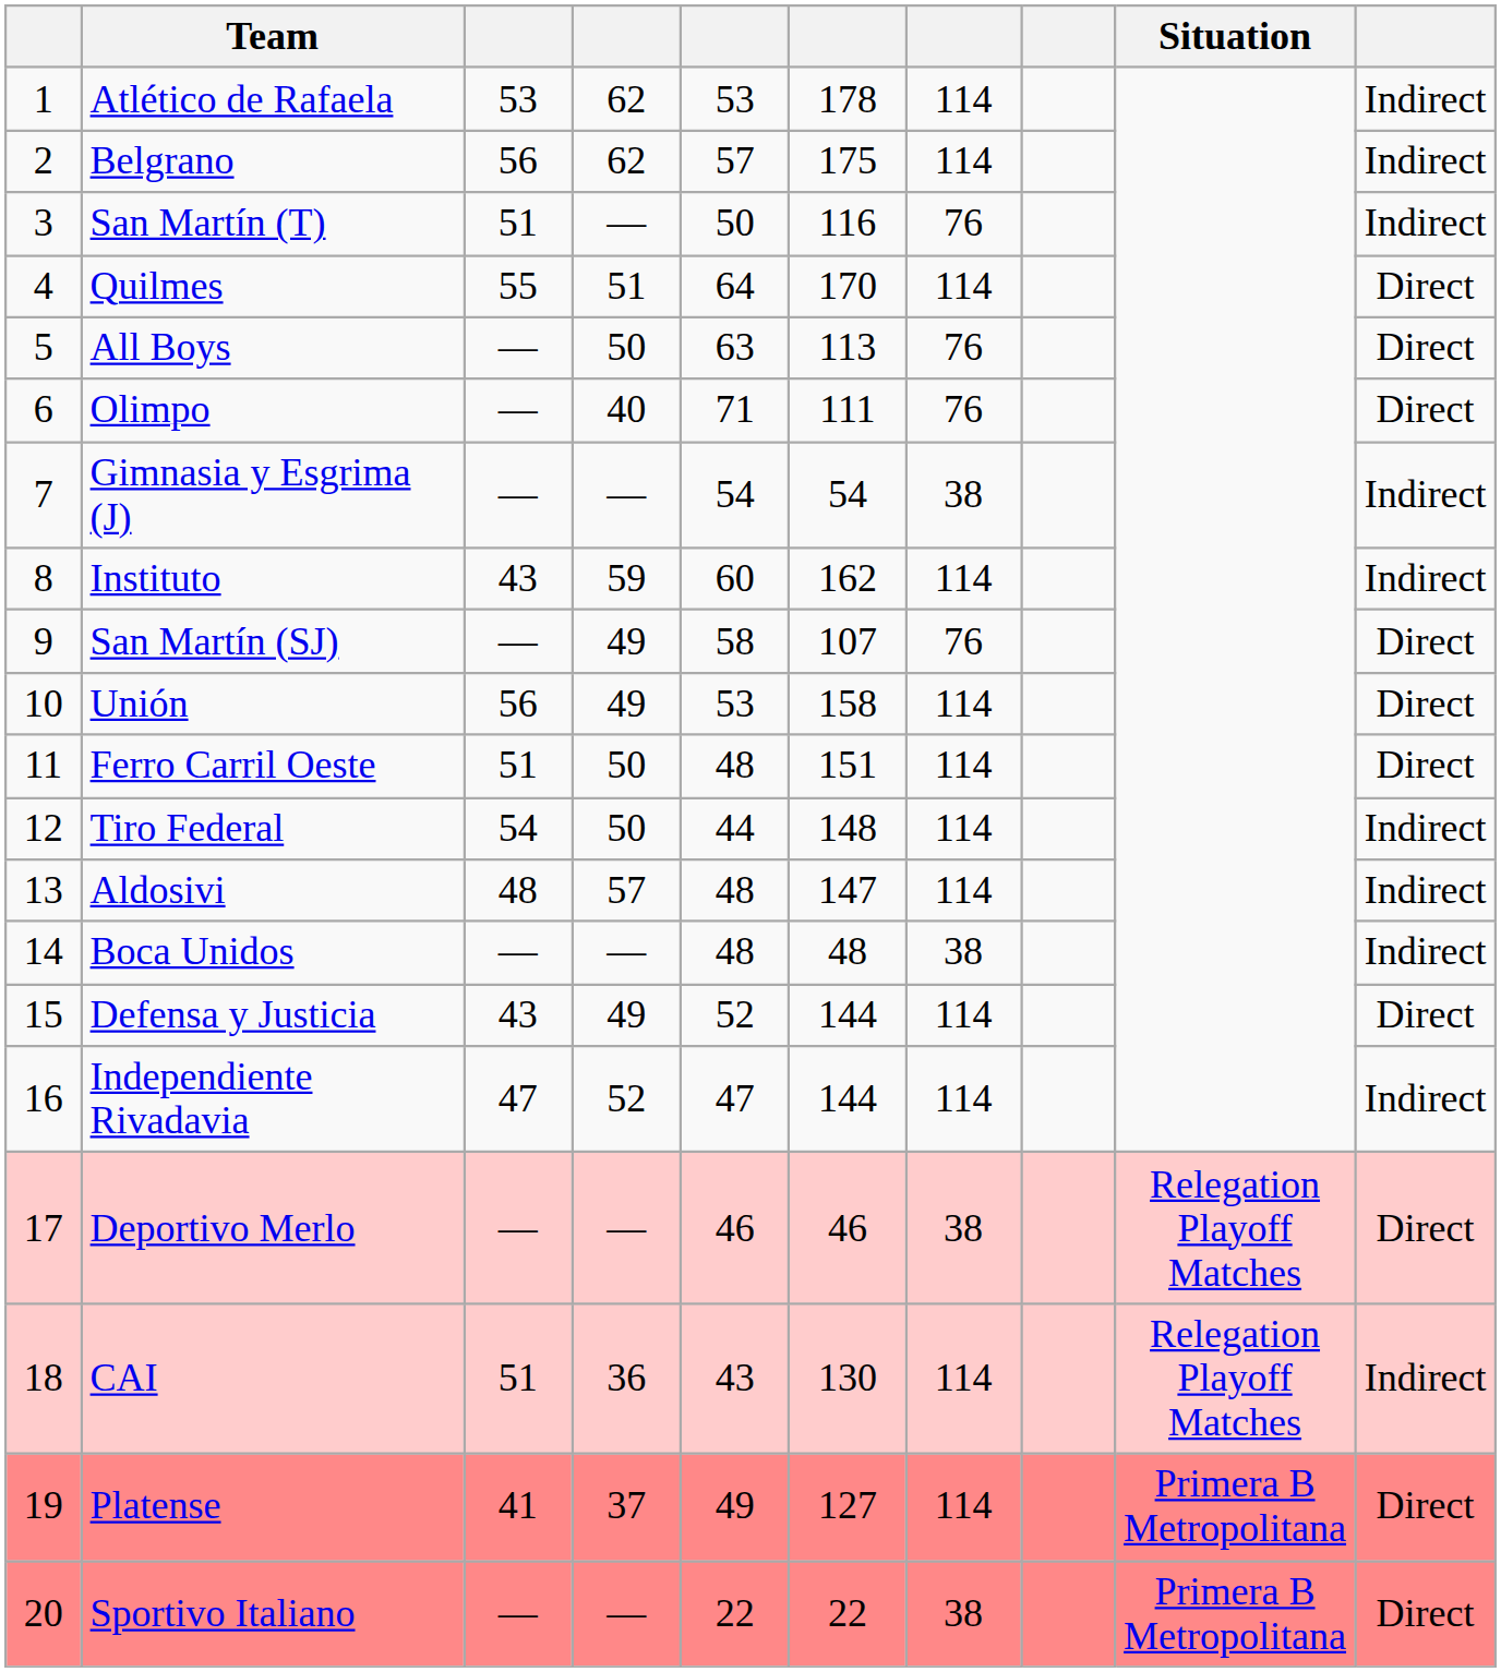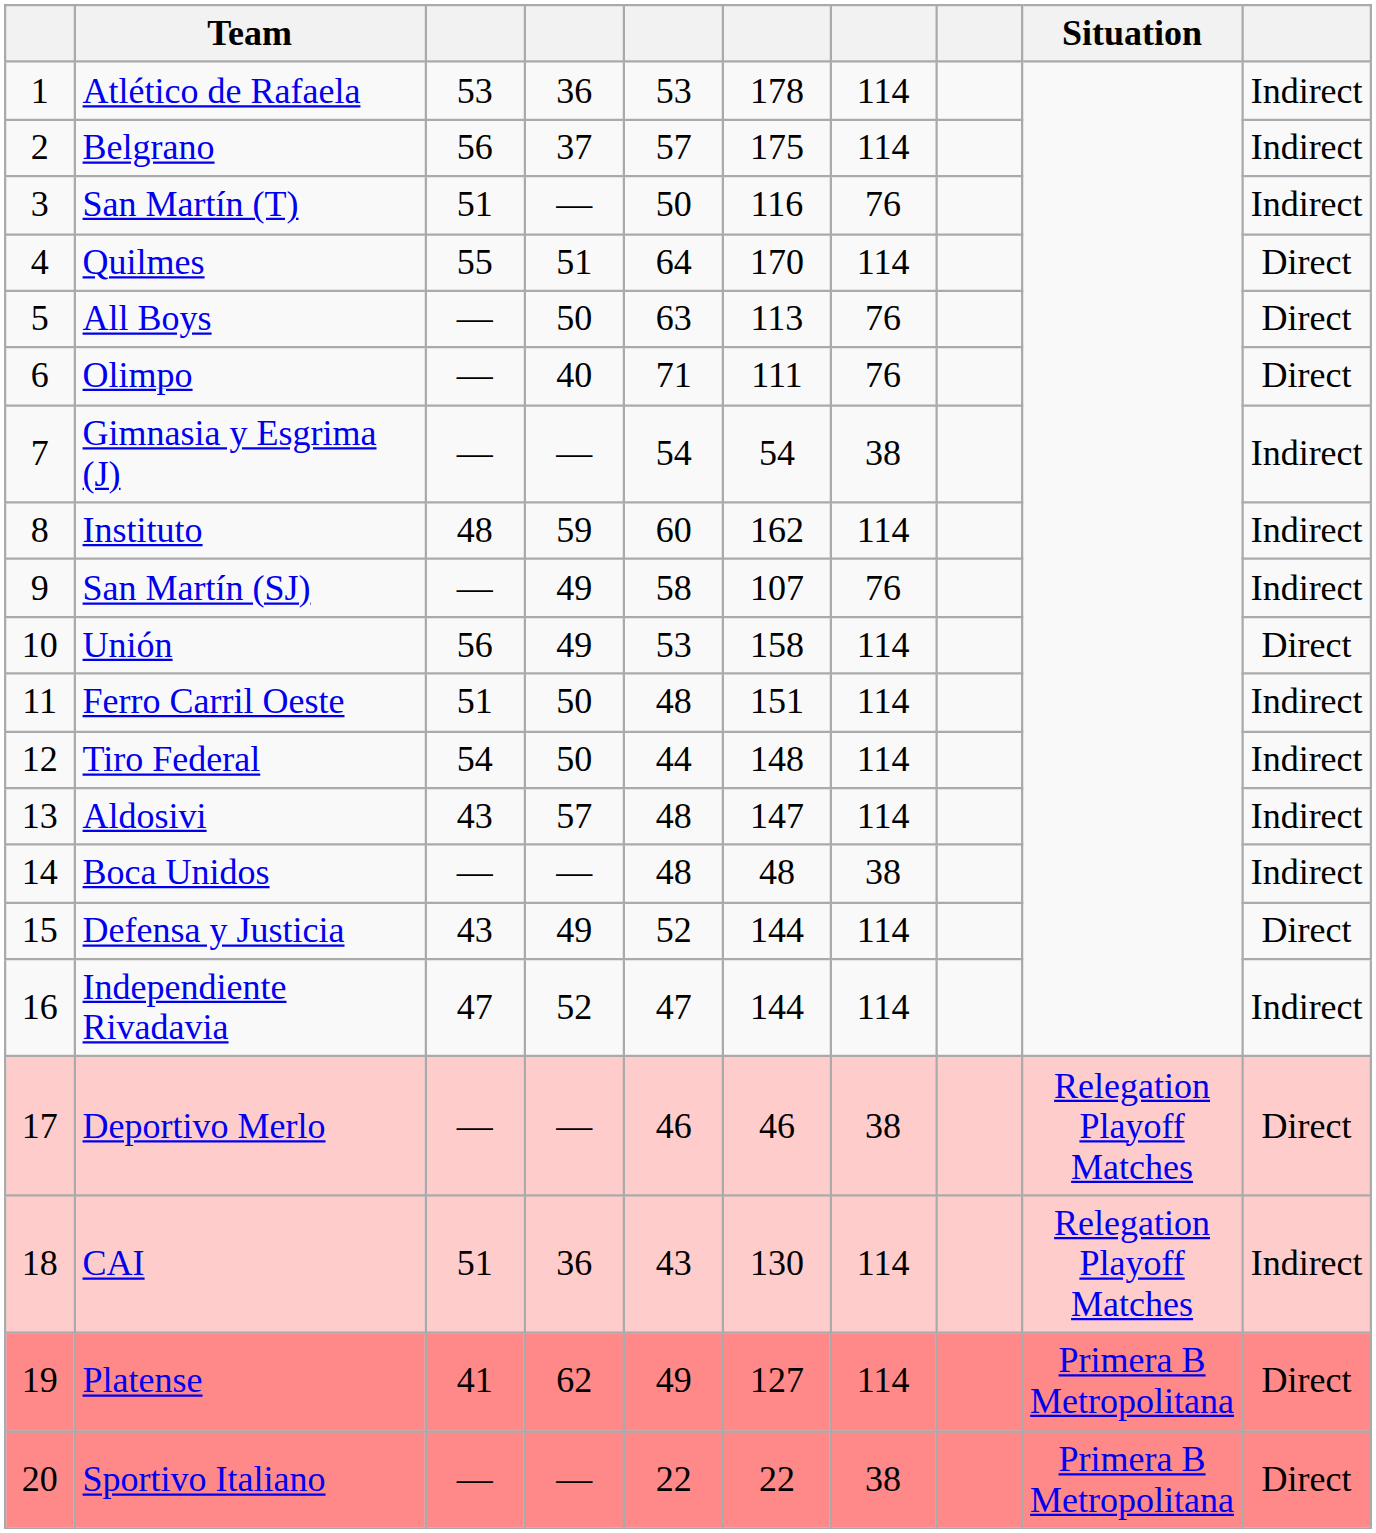 <table class="wikitable" style="text-align: center;">
 <tr>
 <th width=28><br></th>
 <th width=185>Team</th>
 <th width=50></th>
 <th width=50></th>
 <th width=50></th>
 <th width=50></th>
 <th width=50></th>
 <th width=50><br></th>
 <th>Situation</th>
 <th><br></th>
 </tr>
 <tr>
 <td>1</td>
 <td align="left"><a href='#'>Atlético de Rafaela</a></td>
 <td>53</td>
-<td>62</td>
+<td>36</td>
 <td>53</td>
 <td>178</td>
 <td>114</td>
 <td><strong></strong></td>
 <td rowspan=16></td>
 <td>Indirect</td>
 </tr>
 <tr>
 <td>2</td>
 <td align="left"><a href='#'>Belgrano</a></td>
 <td>56</td>
-<td>62</td>
+<td>37</td>
 <td>57</td>
 <td>175</td>
 <td>114</td>
 <td><strong></strong></td>
 <td>Indirect</td>
 </tr>
 <tr>
 <td>3</td>
 <td align="left"><a href='#'>San Martín (T)</a></td>
 <td>51</td>
 <td>—</td>
 <td>50</td>
 <td>116</td>
 <td>76</td>
 <td><strong></strong></td>
 <td>Indirect</td>
 </tr>
 <tr>
 <td>4</td>
 <td align="left"><a href='#'>Quilmes</a></td>
 <td>55</td>
 <td>51</td>
 <td>64</td>
 <td>170</td>
 <td>114</td>
 <td><strong></strong></td>
 <td>Direct</td>
 </tr>
 <tr>
 <td>5</td>
 <td align="left"><a href='#'>All Boys</a></td>
 <td>—</td>
 <td>50</td>
 <td>63</td>
 <td>113</td>
 <td>76</td>
 <td><strong></strong></td>
 <td>Direct</td>
 </tr>
 <tr>
 <td>6</td>
 <td align="left"><a href='#'>Olimpo</a></td>
 <td>—</td>
 <td>40</td>
 <td>71</td>
 <td>111</td>
 <td>76</td>
 <td><strong></strong></td>
 <td>Direct</td>
 </tr>
 <tr>
 <td>7</td>
 <td align="left"><a href='#'>Gimnasia y Esgrima (J)</a></td>
 <td>—</td>
 <td>—</td>
 <td>54</td>
 <td>54</td>
 <td>38</td>
 <td><strong></strong></td>
 <td>Indirect</td>
 </tr>
 <tr>
 <td>8</td>
 <td align="left"><a href='#'>Instituto</a></td>
-<td>43</td>
+<td>48</td>
 <td>59</td>
 <td>60</td>
 <td>162</td>
 <td>114</td>
 <td><strong></strong></td>
 <td>Indirect</td>
 </tr>
 <tr>
 <td>9</td>
 <td align="left"><a href='#'>San Martín (SJ)</a></td>
 <td>—</td>
 <td>49</td>
 <td>58</td>
 <td>107</td>
 <td>76</td>
 <td><strong></strong></td>
-<td>Direct</td>
+<td>Indirect</td>
 </tr>
 <tr>
 <td>10</td>
 <td align="left"><a href='#'>Unión</a></td>
 <td>56</td>
 <td>49</td>
 <td>53</td>
 <td>158</td>
 <td>114</td>
 <td><strong></strong></td>
 <td>Direct</td>
 </tr>
 <tr>
 <td>11</td>
 <td align="left"><a href='#'>Ferro Carril Oeste</a></td>
 <td>51</td>
 <td>50</td>
 <td>48</td>
 <td>151</td>
 <td>114</td>
 <td><strong></strong></td>
-<td>Direct</td>
+<td>Indirect</td>
 </tr>
 <tr>
 <td>12</td>
 <td align="left"><a href='#'>Tiro Federal</a></td>
 <td>54</td>
 <td>50</td>
 <td>44</td>
 <td>148</td>
 <td>114</td>
 <td><strong></strong></td>
 <td>Indirect</td>
 </tr>
 <tr>
 <td>13</td>
 <td align="left"><a href='#'>Aldosivi</a></td>
-<td>48</td>
+<td>43</td>
 <td>57</td>
 <td>48</td>
 <td>147</td>
 <td>114</td>
 <td><strong></strong></td>
 <td>Indirect</td>
 </tr>
 <tr>
 <td>14</td>
 <td align="left"><a href='#'>Boca Unidos</a></td>
 <td>—</td>
 <td>—</td>
 <td>48</td>
 <td>48</td>
 <td>38</td>
 <td><strong></strong></td>
 <td>Indirect</td>
 </tr>
 <tr>
 <td>15</td>
 <td align="left"><a href='#'>Defensa y Justicia</a></td>
 <td>43</td>
 <td>49</td>
 <td>52</td>
 <td>144</td>
 <td>114</td>
 <td><strong></strong></td>
 <td>Direct</td>
 </tr>
 <tr>
 <td>16</td>
 <td align="left"><a href='#'>Independiente Rivadavia</a></td>
 <td>47</td>
 <td>52</td>
 <td>47</td>
 <td>144</td>
 <td>114</td>
 <td><strong></strong></td>
 <td>Indirect</td>
 </tr>
 <tr bgcolor=#FFCCCC>
 <td>17</td>
 <td align="left"><a href='#'>Deportivo Merlo</a></td>
 <td>—</td>
 <td>—</td>
 <td>46</td>
 <td>46</td>
 <td>38</td>
 <td><strong></strong></td>
 <td bgcolor=#FFCCCC><a href='#'>Relegation Playoff Matches</a></td>
 <td>Direct</td>
 </tr>
 <tr bgcolor=#FFCCCC>
 <td>18</td>
 <td align="left"><a href='#'>CAI</a></td>
 <td>51</td>
 <td>36</td>
 <td>43</td>
 <td>130</td>
 <td>114</td>
 <td><strong></strong></td>
 <td bgcolor=#FFCCCC><a href='#'>Relegation Playoff Matches</a></td>
 <td>Indirect</td>
 </tr>
 <tr bgcolor=#FF8888>
 <td>19</td>
 <td align="left"><a href='#'>Platense</a></td>
 <td>41</td>
-<td>37</td>
+<td>62</td>
 <td>49</td>
 <td>127</td>
 <td>114</td>
 <td><strong></strong></td>
 <td bgcolor=#FF8888><a href='#'>Primera B Metropolitana</a></td>
 <td>Direct</td>
 </tr>
 <tr bgcolor=#FF8888>
 <td>20</td>
 <td align="left"><a href='#'>Sportivo Italiano</a></td>
 <td>—</td>
 <td>—</td>
 <td>22</td>
 <td>22</td>
 <td>38</td>
 <td><strong></strong></td>
 <td bgcolor=#FF8888><a href='#'>Primera B Metropolitana</a></td>
 <td>Direct</td>
 </tr>
 </table>
